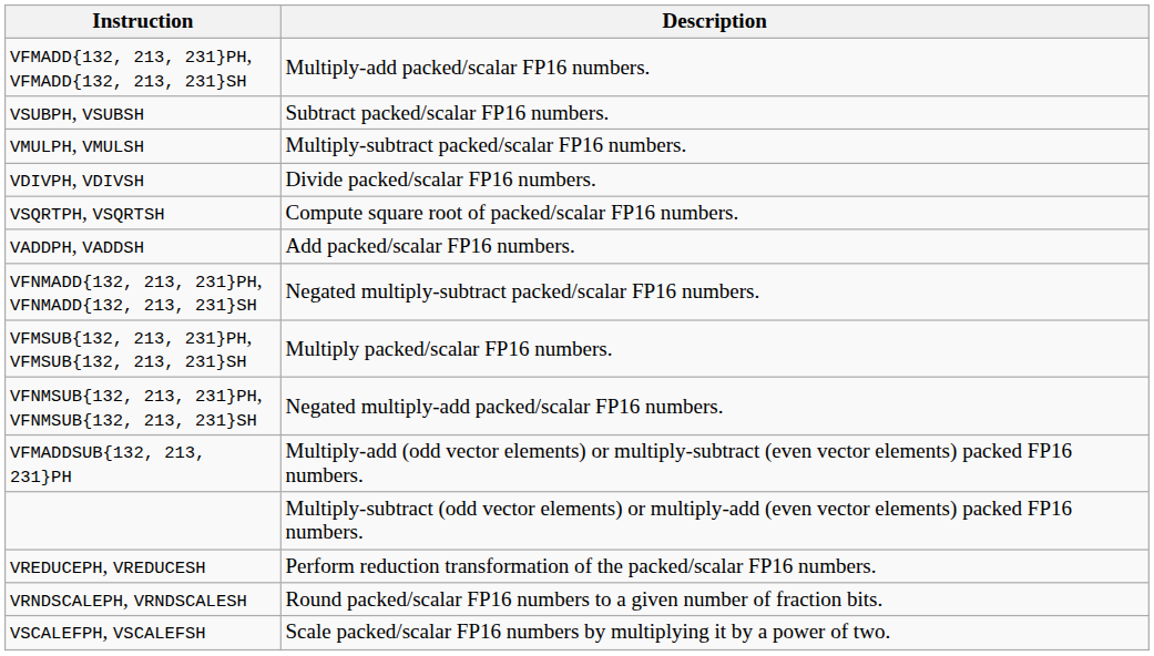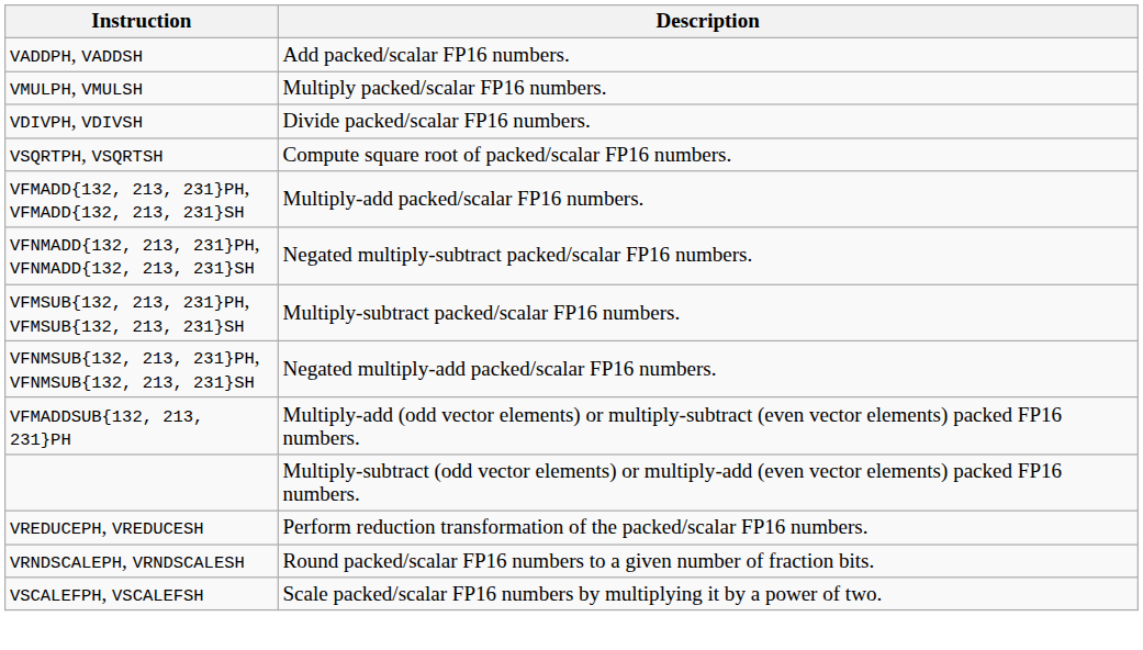 <table class="wikitable">
 <tr>
 <th scope="col">Instruction</th>
 <th scope="col">Description</th>
 </tr>
 <tr>
-<td><code>VFMADD{132, 213, 231}PH</code>,<br><code>VFMADD{132, 213, 231}SH</code></td>
-<td>Multiply-add packed/scalar FP16 numbers.</td>
-</tr>
-<tr>
-<td><code>VSUBPH</code>, <code>VSUBSH</code></td>
-<td>Subtract packed/scalar FP16 numbers.</td>
+<td><code>VADDPH</code>, <code>VADDSH</code></td>
+<td>Add packed/scalar FP16 numbers.</td>
 </tr>
 <tr>
 <td><code>VMULPH</code>, <code>VMULSH</code></td>
-<td>Multiply-subtract packed/scalar FP16 numbers.</td>
+<td>Multiply packed/scalar FP16 numbers.</td>
 </tr>
 <tr>
 <td><code>VDIVPH</code>, <code>VDIVSH</code></td>
 <td>Divide packed/scalar FP16 numbers.</td>
 </tr>
 <tr>
 <td><code>VSQRTPH</code>, <code>VSQRTSH</code></td>
 <td>Compute square root of packed/scalar FP16 numbers.</td>
 </tr>
 <tr>
-<td><code>VADDPH</code>, <code>VADDSH</code></td>
-<td>Add packed/scalar FP16 numbers.</td>
+<td><code>VFMADD{132, 213, 231}PH</code>,<br><code>VFMADD{132, 213, 231}SH</code></td>
+<td>Multiply-add packed/scalar FP16 numbers.</td>
 </tr>
 <tr>
 <td><code>VFNMADD{132, 213, 231}PH</code>,<br><code>VFNMADD{132, 213, 231}SH</code></td>
 <td>Negated multiply-subtract packed/scalar FP16 numbers.</td>
 </tr>
 <tr>
 <td><code>VFMSUB{132, 213, 231}PH</code>,<br><code>VFMSUB{132, 213, 231}SH</code></td>
-<td>Multiply packed/scalar FP16 numbers.</td>
+<td>Multiply-subtract packed/scalar FP16 numbers.</td>
 </tr>
 <tr>
 <td><code>VFNMSUB{132, 213, 231}PH</code>,<br><code>VFNMSUB{132, 213, 231}SH</code></td>
 <td>Negated multiply-add packed/scalar FP16 numbers.</td>
 </tr>
 <tr>
 <td><code>VFMADDSUB{132, 213, 231}PH</code></td>
 <td>Multiply-add (odd vector elements) or multiply-subtract (even vector elements) packed FP16 numbers.</td>
 </tr>
 <tr>
 <td></td>
 <td>Multiply-subtract (odd vector elements) or multiply-add (even vector elements) packed FP16 numbers.</td>
 </tr>
 <tr>
 <td><code>VREDUCEPH</code>, <code>VREDUCESH</code></td>
 <td>Perform reduction transformation of the packed/scalar FP16 numbers.</td>
 </tr>
 <tr>
 <td><code>VRNDSCALEPH</code>, <code>VRNDSCALESH</code></td>
 <td>Round packed/scalar FP16 numbers to a given number of fraction bits.</td>
 </tr>
 <tr>
 <td><code>VSCALEFPH</code>, <code>VSCALEFSH</code></td>
 <td>Scale packed/scalar FP16 numbers by multiplying it by a power of two.</td>
 </tr>
 </table>
